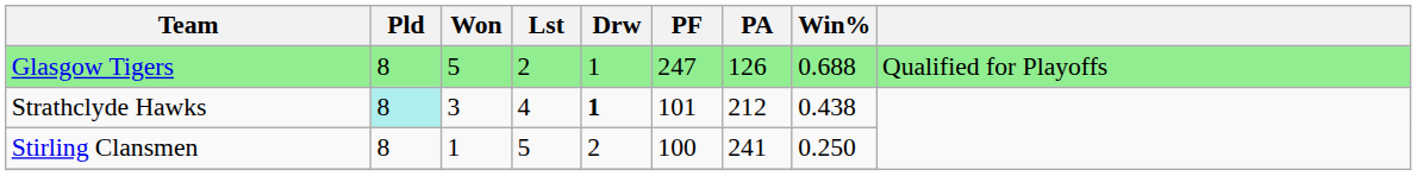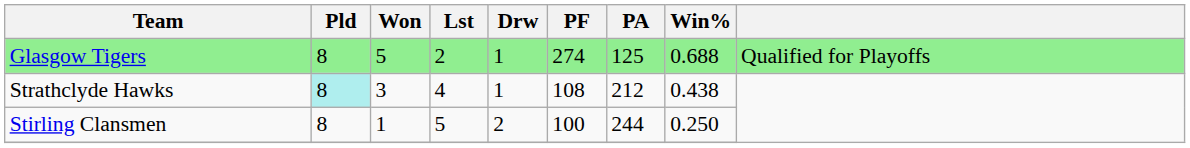 <table class="wikitable">
 <tr>
 <th width=26%>Team</th>
 <th width=5%>Pld</th>
 <th width=5%>Won</th>
 <th width=5%>Lst</th>
 <th width=5%>Drw</th>
 <th width=5%>PF</th>
 <th width=5%>PA</th>
 <th width=6%>Win%</th>
 <th width=38%></th>
 </tr>
 <tr style="background:lightgreen">
 <td><a href='#'>Glasgow Tigers</a></td>
 <td>8</td>
 <td>5</td>
 <td>2</td>
 <td>1</td>
-<td>247</td>
-<td>126</td>
+<td>274</td>
+<td>125</td>
 <td>0.688</td>
 <td>Qualified for Playoffs</td>
 </tr>
 <tr>
 <td>Strathclyde Hawks</td>
 <td style="background: paleturquoise;">8</td>
 <td>3</td>
 <td>4</td>
-<td><strong>1</strong></td>
-<td>101</td>
+<td>1</td>
+<td>108</td>
 <td>212</td>
 <td>0.438</td>
 </tr>
 <tr>
 <td><a href='#'>Stirling</a> Clansmen</td>
 <td>8</td>
 <td>1</td>
 <td>5</td>
 <td>2</td>
 <td>100</td>
-<td>241</td>
+<td>244</td>
 <td>0.250</td>
 </tr>
 <tr>
 </tr>
 </table>
